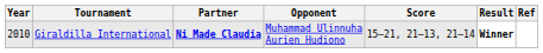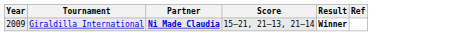 <table class="sortable wikitable" style="font-size: 90%">
 <tr>
 <th>Year</th>
 <th>Tournament</th>
 <th>Partner</th>
-<th>Opponent</th>
 <th>Score</th>
 <th>Result</th>
 <th>Ref</th>
 </tr>
 <tr style="background:#E9E9E9">
-<td align="center">2010</td>
+<td align="center">2009</td>
 <td align="left"><a href='#'>Giraldilla International</a></td>
 <td align="left"><strong> <a href='#'>Ni Made Claudia</a></strong></td>
-<td align="left"> <a href='#'>Muhammad Ulinnuha</a><br> <a href='#'>Aurien Hudiono</a></td>
 <td align="left">15–21, 21–13, 21–14</td>
 <td style="text-align: left; background:white"> <strong>Winner</strong></td>
 <td style="text-align:center; background:white"></td>
 </tr>
 </table>
